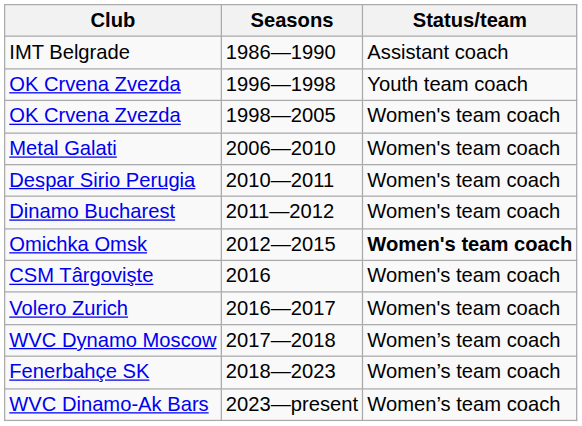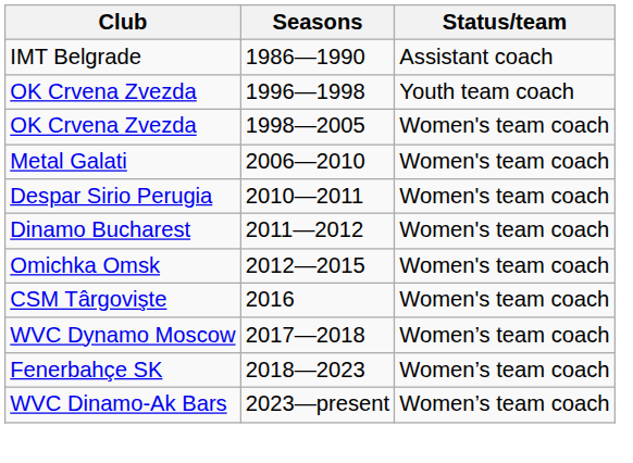 <table class="wikitable">
 <tr>
 <th>Club</th>
 <th>Seasons</th>
 <th>Status/team</th>
 </tr>
 <tr>
 <td> IMT Belgrade</td>
 <td>1986—1990</td>
 <td>Assistant coach</td>
 </tr>
 <tr>
 <td> <a href='#'>OK Crvena Zvezda</a></td>
 <td>1996—1998</td>
 <td>Youth team coach</td>
 </tr>
 <tr>
 <td> <a href='#'>OK Crvena Zvezda</a></td>
 <td>1998—2005</td>
 <td>Women's team coach</td>
 </tr>
 <tr>
 <td> <a href='#'>Metal Galati</a></td>
 <td>2006—2010</td>
 <td>Women's team coach</td>
 </tr>
 <tr>
 <td> <a href='#'>Despar Sirio Perugia</a></td>
 <td>2010—2011</td>
 <td>Women's team coach</td>
 </tr>
 <tr>
 <td> <a href='#'>Dinamo Bucharest</a></td>
 <td>2011—2012</td>
 <td>Women's team coach</td>
 </tr>
 <tr>
 <td> <a href='#'>Omichka Omsk</a></td>
 <td>2012—2015</td>
-<td><strong>Women's team coach</strong></td>
+<td>Women's team coach</td>
 </tr>
 <tr>
 <td> <a href='#'>CSM Târgovişte</a></td>
 <td>2016</td>
-<td>Women's team coach</td>
-</tr>
-<tr>
-<td> <a href='#'>Volero Zurich</a></td>
-<td>2016—2017</td>
 <td>Women's team coach</td>
 </tr>
 <tr>
 <td> <a href='#'>WVC Dynamo Moscow</a></td>
 <td>2017—2018</td>
 <td>Women’s team coach</td>
 </tr>
 <tr>
 <td> <a href='#'>Fenerbahçe SK</a></td>
 <td>2018—2023</td>
 <td>Women’s team coach</td>
 </tr>
 <tr>
 <td> <a href='#'>WVC Dinamo-Ak Bars</a></td>
 <td>2023—present</td>
 <td>Women’s team coach</td>
 </tr>
 </table>
